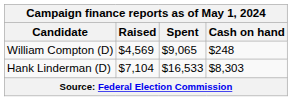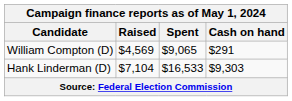 <table class="wikitable sortable">
 <tr>
 <th colspan=4>Campaign finance reports as of May 1, 2024</th>
 </tr>
 <tr style="text-align:center;">
 <th>Candidate</th>
 <th>Raised</th>
 <th>Spent</th>
 <th>Cash on hand</th>
 </tr>
 <tr>
 <td>William Compton (D)</td>
 <td>$4,569</td>
 <td>$9,065</td>
-<td>$248</td>
+<td>$291</td>
 </tr>
 <tr>
 <td>Hank Linderman (D)</td>
 <td>$7,104</td>
 <td>$16,533</td>
-<td>$8,303</td>
+<td>$9,303</td>
 </tr>
 <tr>
 <th colspan="4"><small>Source: <a href='#'>Federal Election Commission</a></small></th>
 </tr>
 </table>
